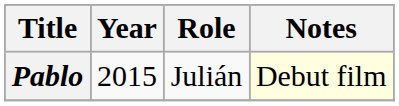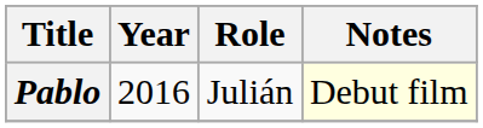 <table class="wikitable plainrowheaders sortable">
 <tr>
 <th scope="col">Title</th>
 <th scope="col">Year</th>
 <th scope="col">Role</th>
 <th scope="col" class="unsortable">Notes</th>
 </tr>
 <tr>
 <th scope=row><em>Pablo</em></th>
-<td>2015</td>
+<td>2016</td>
 <td>Julián</td>
 <td style="background: lightyellow;">Debut film</td>
 </tr>
 <tr>
 </tr>
 </table>
